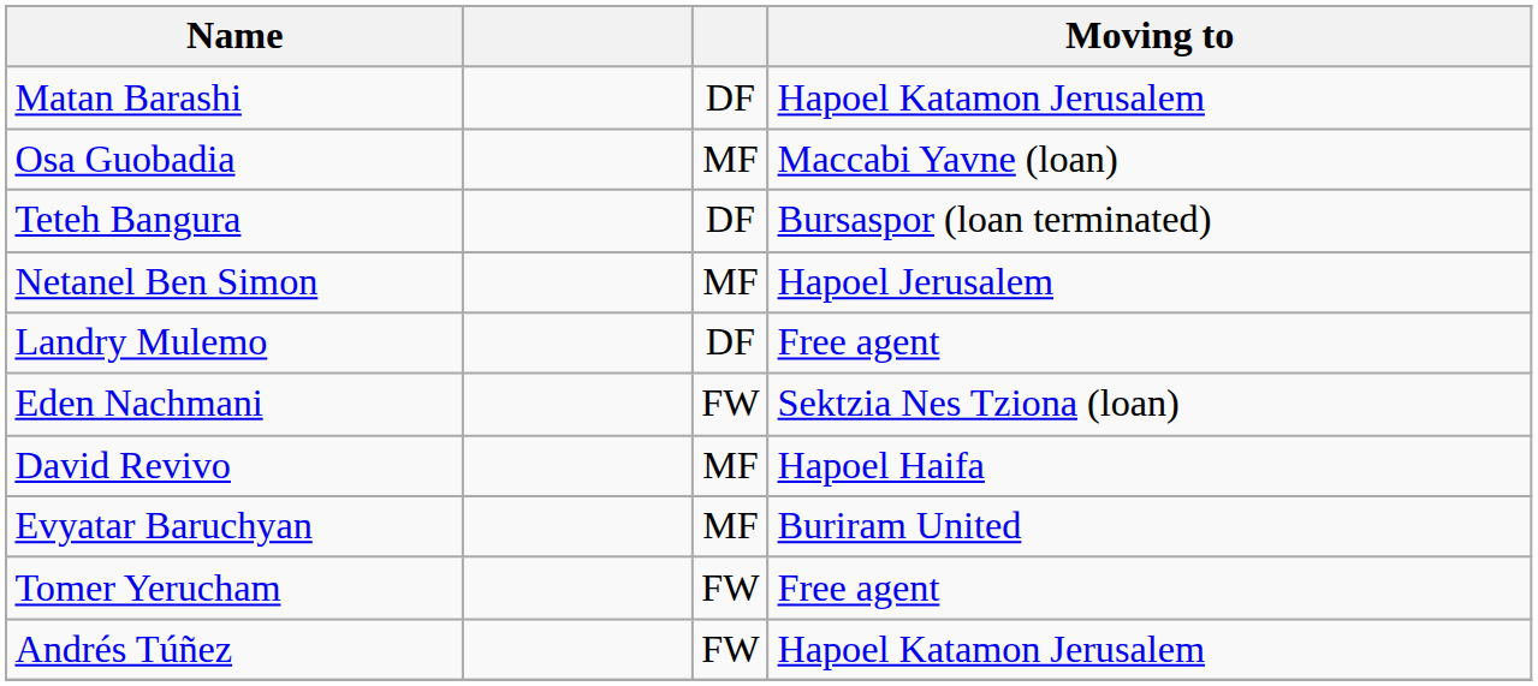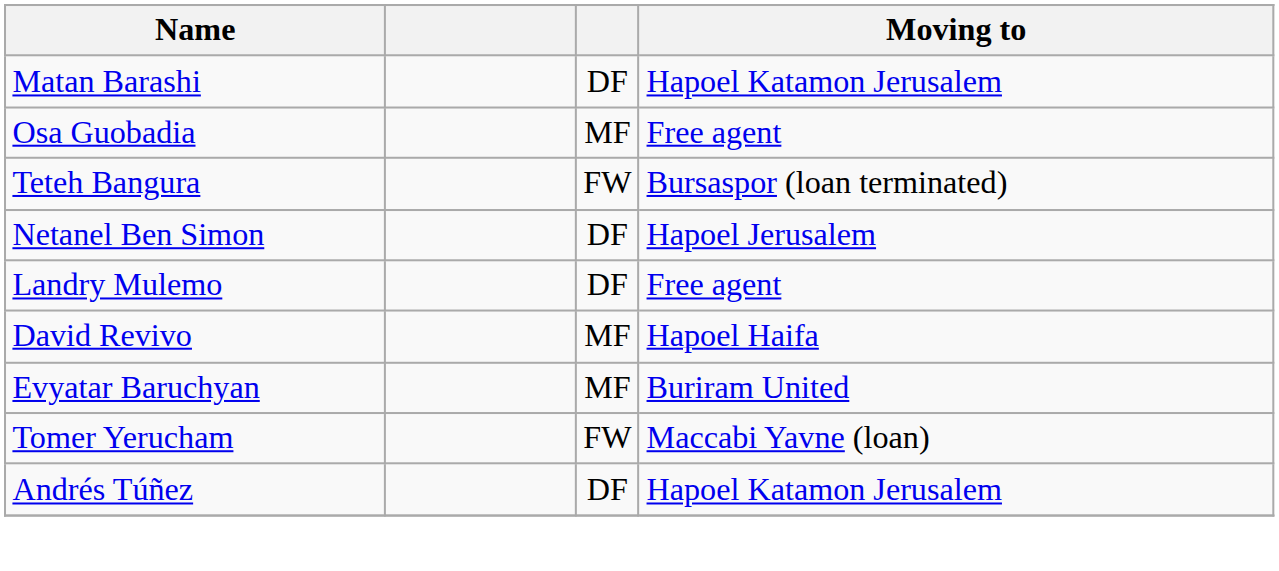 <table class="wikitable" style="text-align: center;" width="50%">
 <tr>
 </tr>
 <tr>
 <th width=30% align=center>Name</th>
 <th width=15% align=center></th>
 <th width=5% align=center></th>
 <th width=50% align=center>Moving to</th>
 </tr>
 <tr>
 <td align=left><a href='#'>Matan Barashi</a></td>
 <td></td>
 <td>DF</td>
 <td align=left> <a href='#'>Hapoel Katamon Jerusalem</a></td>
 </tr>
 <tr>
 <td align=left><a href='#'>Osa Guobadia</a></td>
 <td></td>
 <td>MF</td>
-<td align=left> <a href='#'>Maccabi Yavne</a> (loan)</td>
+<td align=left><a href='#'>Free agent</a></td>
 </tr>
 <tr>
 <td align=left><a href='#'>Teteh Bangura</a></td>
 <td></td>
-<td>DF</td>
+<td>FW</td>
 <td align=left> <a href='#'>Bursaspor</a> (loan terminated)</td>
 </tr>
 <tr>
 <td align=left><a href='#'>Netanel Ben Simon</a></td>
 <td></td>
-<td>MF</td>
+<td>DF</td>
 <td align=left> <a href='#'>Hapoel Jerusalem</a></td>
 </tr>
 <tr>
 <td align=left><a href='#'>Landry Mulemo</a></td>
 <td></td>
 <td>DF</td>
 <td align=left><a href='#'>Free agent</a></td>
-</tr>
-<tr>
-<td align=left><a href='#'>Eden Nachmani</a></td>
-<td></td>
-<td>FW</td>
-<td align=left> <a href='#'>Sektzia Nes Tziona</a> (loan)</td>
 </tr>
 <tr>
 <td align=left><a href='#'>David Revivo</a></td>
 <td></td>
 <td>MF</td>
 <td align=left><a href='#'>Hapoel Haifa</a></td>
 </tr>
 <tr>
 <td align=left><a href='#'>Evyatar Baruchyan</a></td>
 <td></td>
 <td>MF</td>
 <td align=left> <a href='#'>Buriram United</a></td>
 </tr>
 <tr>
 <td align=left><a href='#'>Tomer Yerucham</a></td>
 <td></td>
 <td>FW</td>
-<td align=left><a href='#'>Free agent</a></td>
+<td align=left> <a href='#'>Maccabi Yavne</a> (loan)</td>
 </tr>
 <tr>
 <td align=left><a href='#'>Andrés Túñez</a></td>
 <td></td>
-<td>FW</td>
+<td>DF</td>
 <td align=left> <a href='#'>Hapoel Katamon Jerusalem</a></td>
 </tr>
 <tr>
 </tr>
 </table>
